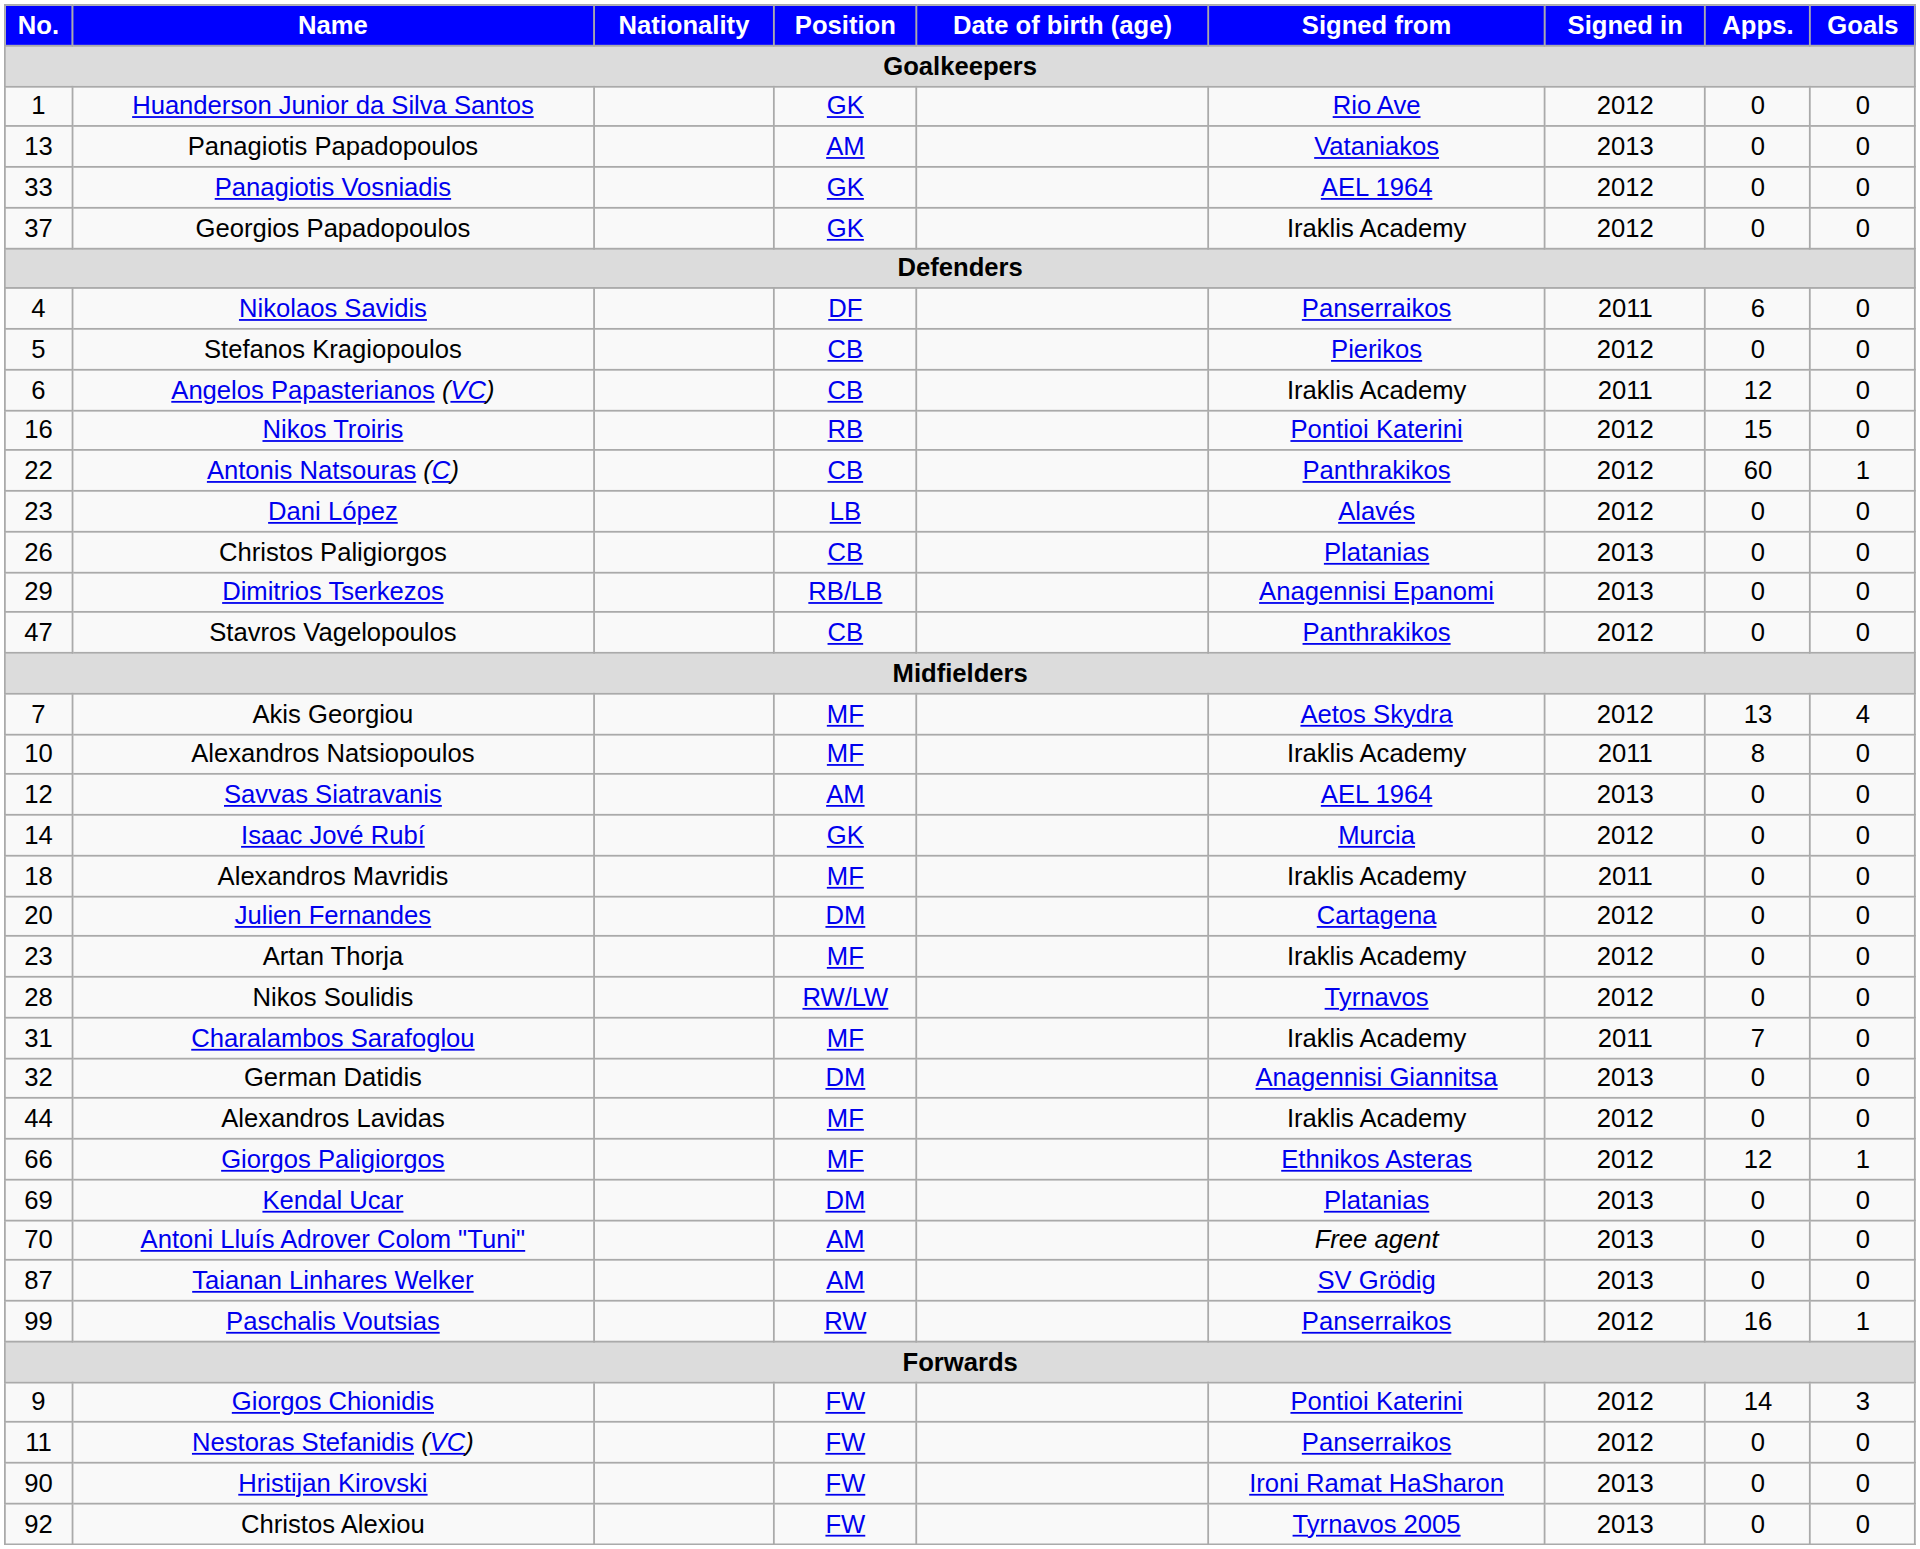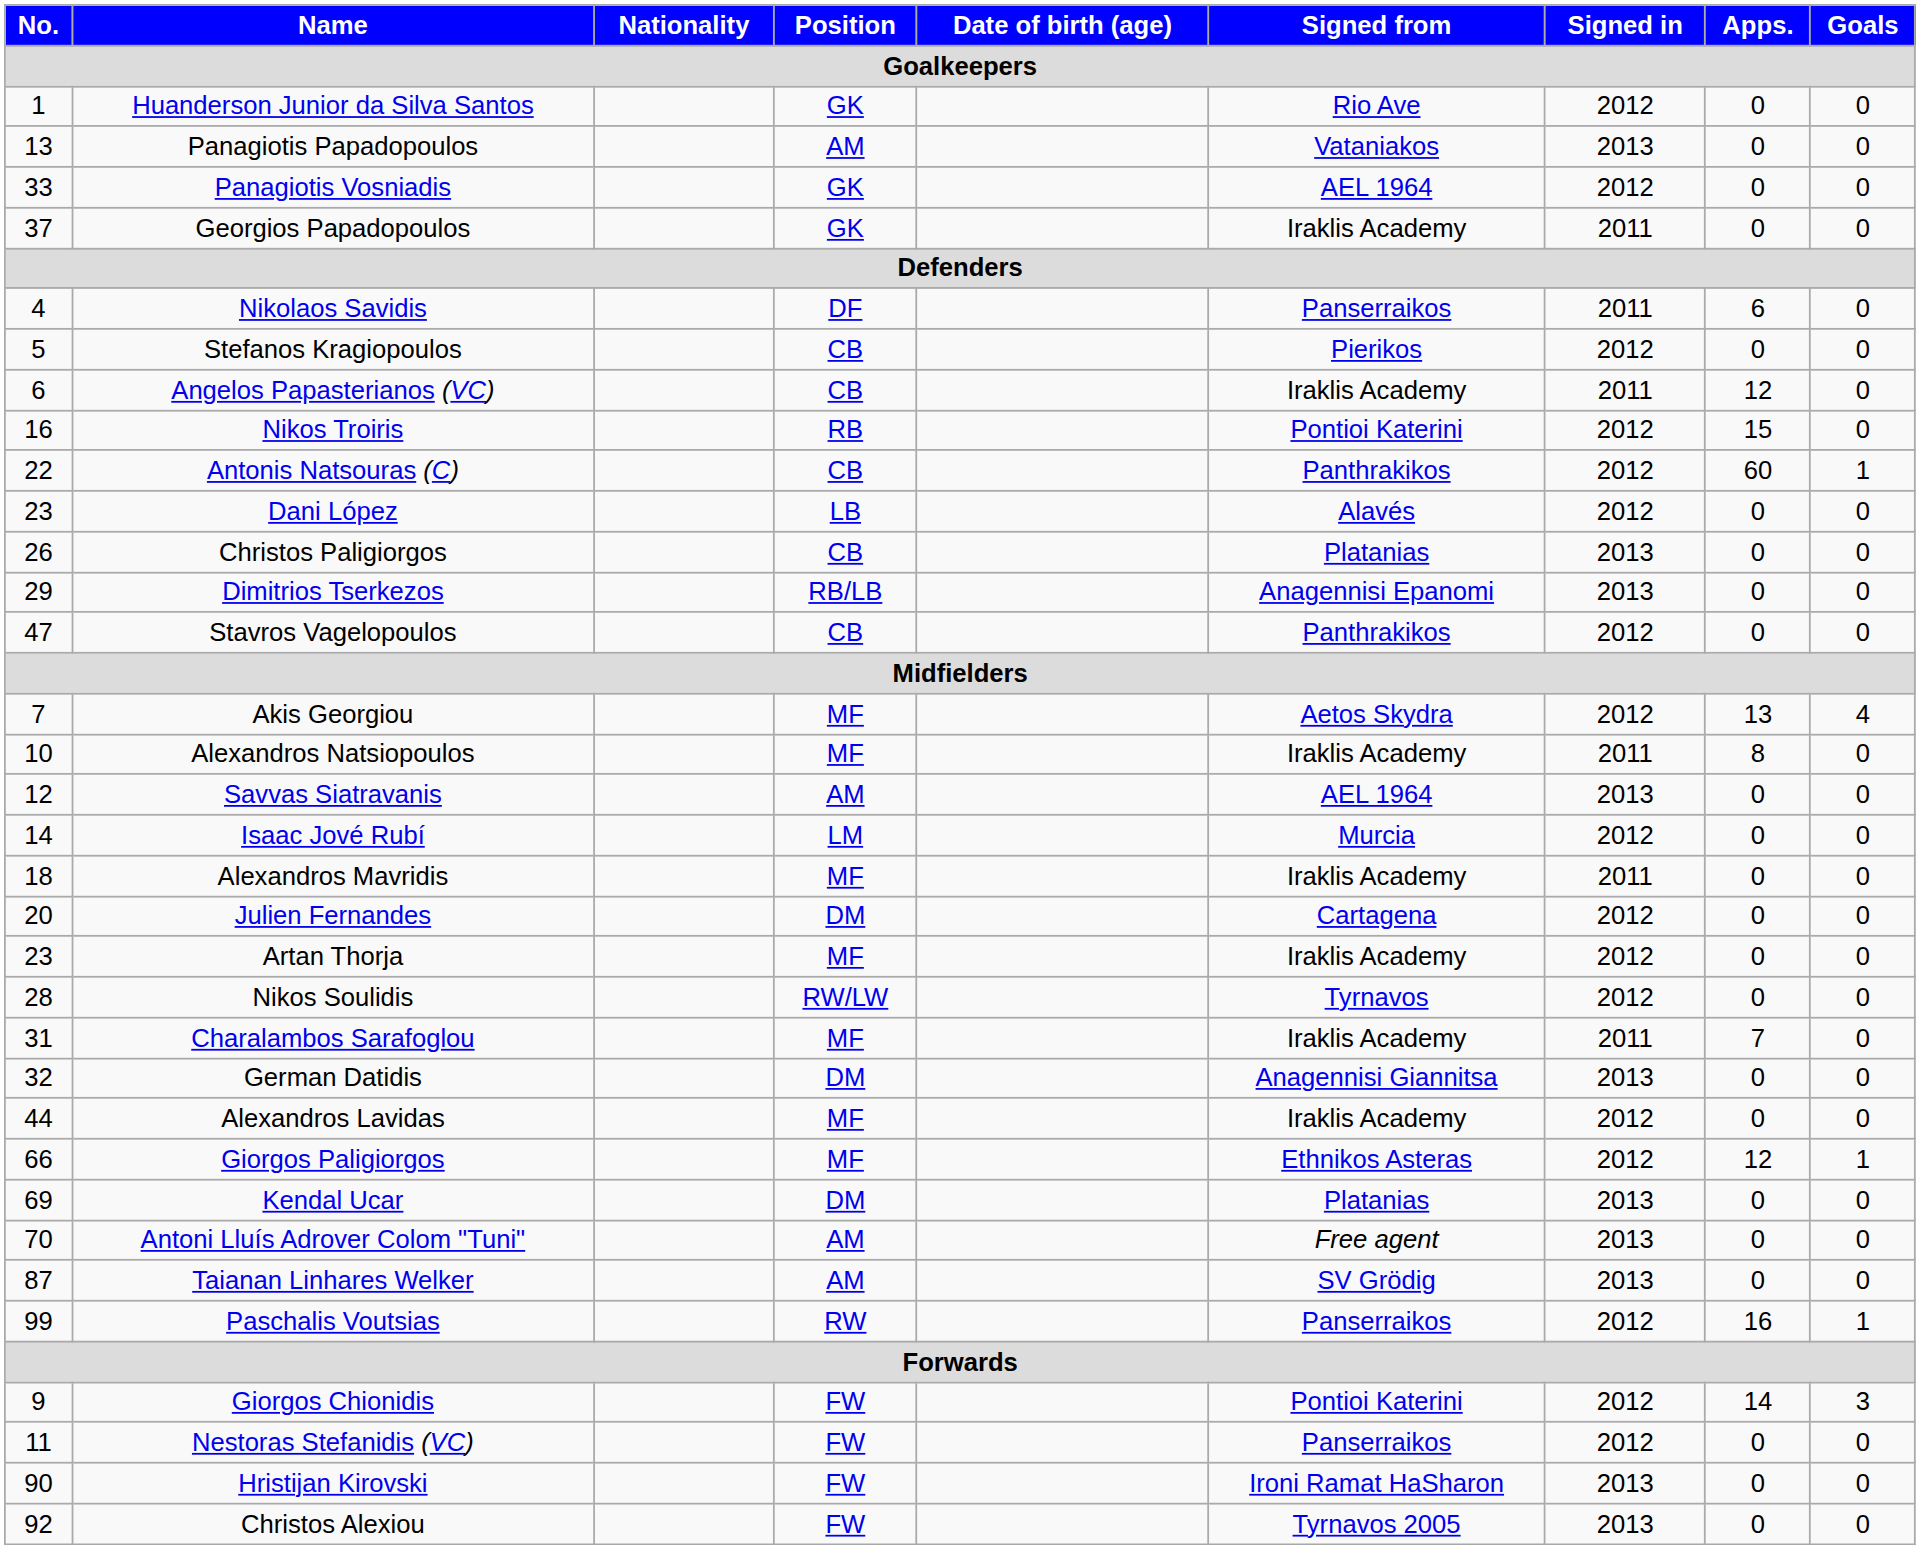 <table class="wikitable"  style="text-align:center; font-size:90%; width:85%;">
 <tr>
 <th style="background:#0000ff; color:white; text-align:center;">No.</th>
 <th style="background:#0000ff; color:white; text-align:center;">Name</th>
 <th style="background:#0000ff; color:white; text-align:center;">Nationality</th>
 <th style="background:#0000ff; color:white; text-align:center;">Position</th>
 <th style="background:#0000ff; color:white; text-align:center;">Date of birth (age)</th>
 <th style="background:#0000ff; color:white; text-align:center;">Signed from</th>
 <th style="background:#0000ff; color:white; text-align:center;">Signed in</th>
 <th style="background:#0000ff; color:white; text-align:center;">Apps.</th>
 <th style="background:#0000ff; color:white; text-align:center;">Goals</th>
 </tr>
 <tr>
 <th colspan="10"  style="background:#dcdcdc; text-align:center;">Goalkeepers</th>
 </tr>
 <tr>
 <td>1</td>
 <td><a href='#'>Huanderson Junior da Silva Santos</a></td>
 <td></td>
 <td><a href='#'>GK</a></td>
 <td></td>
 <td><a href='#'>Rio Ave</a></td>
 <td>2012</td>
 <td>0</td>
 <td>0</td>
 </tr>
 <tr>
 <td>13</td>
 <td>Panagiotis Papadopoulos</td>
 <td></td>
 <td><a href='#'>AM</a></td>
 <td></td>
 <td><a href='#'>Vataniakos</a></td>
 <td>2013</td>
 <td>0</td>
 <td>0</td>
 </tr>
 <tr>
 <td>33</td>
 <td><a href='#'>Panagiotis Vosniadis</a></td>
 <td></td>
 <td><a href='#'>GK</a></td>
 <td></td>
 <td><a href='#'>AEL 1964</a></td>
 <td>2012</td>
 <td>0</td>
 <td>0</td>
 </tr>
 <tr>
 <td>37</td>
 <td>Georgios Papadopoulos</td>
 <td></td>
 <td><a href='#'>GK</a></td>
 <td></td>
 <td>Iraklis Academy</td>
-<td>2012</td>
+<td>2011</td>
 <td>0</td>
 <td>0</td>
 </tr>
 <tr>
 <th colspan="10"  style="background:#dcdcdc; text-align:center;">Defenders</th>
 </tr>
 <tr>
 <td>4</td>
 <td><a href='#'>Nikolaos Savidis</a></td>
 <td></td>
 <td><a href='#'>DF</a></td>
 <td></td>
 <td><a href='#'>Panserraikos</a></td>
 <td>2011</td>
 <td>6</td>
 <td>0</td>
 </tr>
 <tr>
 <td>5</td>
 <td>Stefanos Kragiopoulos</td>
 <td></td>
 <td><a href='#'>CB</a></td>
 <td></td>
 <td><a href='#'>Pierikos</a></td>
 <td>2012</td>
 <td>0</td>
 <td>0</td>
 </tr>
 <tr>
 <td>6</td>
 <td><a href='#'>Angelos Papasterianos</a> <em>(<a href='#'>VC</a>)</em></td>
 <td></td>
 <td><a href='#'>CB</a></td>
 <td></td>
 <td>Iraklis Academy</td>
 <td>2011</td>
 <td>12</td>
 <td>0</td>
 </tr>
 <tr>
 <td>16</td>
 <td><a href='#'>Nikos Troiris</a></td>
 <td></td>
 <td><a href='#'>RB</a></td>
 <td></td>
 <td><a href='#'>Pontioi Katerini</a></td>
 <td>2012</td>
 <td>15</td>
 <td>0</td>
 </tr>
 <tr>
 <td>22</td>
 <td><a href='#'>Antonis Natsouras</a> <em>(<a href='#'>C</a>)</em></td>
 <td></td>
 <td><a href='#'>CB</a></td>
 <td></td>
 <td><a href='#'>Panthrakikos</a></td>
 <td>2012</td>
 <td>60</td>
 <td>1</td>
 </tr>
 <tr>
 <td>23</td>
 <td><a href='#'>Dani López</a></td>
 <td></td>
 <td><a href='#'>LB</a></td>
 <td></td>
 <td><a href='#'>Alavés</a></td>
 <td>2012</td>
 <td>0</td>
 <td>0</td>
 </tr>
 <tr>
 <td>26</td>
 <td>Christos Paligiorgos</td>
 <td></td>
 <td><a href='#'>CB</a></td>
 <td></td>
 <td><a href='#'>Platanias</a></td>
 <td>2013</td>
 <td>0</td>
 <td>0</td>
 </tr>
 <tr>
 <td>29</td>
 <td><a href='#'>Dimitrios Tserkezos</a></td>
 <td></td>
 <td><a href='#'>RB/LB</a></td>
 <td></td>
 <td><a href='#'>Anagennisi Epanomi</a></td>
 <td>2013</td>
 <td>0</td>
 <td>0</td>
 </tr>
 <tr>
 <td>47</td>
 <td>Stavros Vagelopoulos</td>
 <td></td>
 <td><a href='#'>CB</a></td>
 <td></td>
 <td><a href='#'>Panthrakikos</a></td>
 <td>2012</td>
 <td>0</td>
 <td>0</td>
 </tr>
 <tr>
 <th colspan="10"  style="background:#dcdcdc; text-align:center;">Midfielders</th>
 </tr>
 <tr>
 <td>7</td>
 <td>Akis Georgiou</td>
 <td></td>
 <td><a href='#'>MF</a></td>
 <td></td>
 <td><a href='#'>Aetos Skydra</a></td>
 <td>2012</td>
 <td>13</td>
 <td>4</td>
 </tr>
 <tr>
 <td>10</td>
 <td>Alexandros Natsiopoulos</td>
 <td></td>
 <td><a href='#'>MF</a></td>
 <td></td>
 <td>Iraklis Academy</td>
 <td>2011</td>
 <td>8</td>
 <td>0</td>
 </tr>
 <tr>
 <td>12</td>
 <td><a href='#'>Savvas Siatravanis</a></td>
 <td></td>
 <td><a href='#'>AM</a></td>
 <td></td>
 <td><a href='#'>AEL 1964</a></td>
 <td>2013</td>
 <td>0</td>
 <td>0</td>
 </tr>
 <tr>
 <td>14</td>
 <td><a href='#'>Isaac Jové Rubí</a></td>
 <td></td>
-<td><a href='#'>GK</a></td>
+<td><a href='#'>LM</a></td>
 <td></td>
 <td><a href='#'>Murcia</a></td>
 <td>2012</td>
 <td>0</td>
 <td>0</td>
 </tr>
 <tr>
 <td>18</td>
 <td>Alexandros Mavridis</td>
 <td></td>
 <td><a href='#'>MF</a></td>
 <td></td>
 <td>Iraklis Academy</td>
 <td>2011</td>
 <td>0</td>
 <td>0</td>
 </tr>
 <tr>
 <td>20</td>
 <td><a href='#'>Julien Fernandes</a></td>
 <td></td>
 <td><a href='#'>DM</a></td>
 <td></td>
 <td><a href='#'>Cartagena</a></td>
 <td>2012</td>
 <td>0</td>
 <td>0</td>
 </tr>
 <tr>
 <td>23</td>
 <td>Artan Thorja</td>
 <td></td>
 <td><a href='#'>MF</a></td>
 <td></td>
 <td>Iraklis Academy</td>
 <td>2012</td>
 <td>0</td>
 <td>0</td>
 </tr>
 <tr>
 <td>28</td>
 <td>Nikos Soulidis</td>
 <td></td>
 <td><a href='#'>RW/LW</a></td>
 <td></td>
 <td><a href='#'>Tyrnavos</a></td>
 <td>2012</td>
 <td>0</td>
 <td>0</td>
 </tr>
 <tr>
 <td>31</td>
 <td><a href='#'>Charalambos Sarafoglou</a></td>
 <td></td>
 <td><a href='#'>MF</a></td>
 <td></td>
 <td>Iraklis Academy</td>
 <td>2011</td>
 <td>7</td>
 <td>0</td>
 </tr>
 <tr>
 <td>32</td>
 <td>German Datidis</td>
 <td></td>
 <td><a href='#'>DM</a></td>
 <td></td>
 <td><a href='#'>Anagennisi Giannitsa</a></td>
 <td>2013</td>
 <td>0</td>
 <td>0</td>
 </tr>
 <tr>
 <td>44</td>
 <td>Alexandros Lavidas</td>
 <td></td>
 <td><a href='#'>MF</a></td>
 <td></td>
 <td>Iraklis Academy</td>
 <td>2012</td>
 <td>0</td>
 <td>0</td>
 </tr>
 <tr>
 <td>66</td>
 <td><a href='#'>Giorgos Paligiorgos</a></td>
 <td></td>
 <td><a href='#'>MF</a></td>
 <td></td>
 <td><a href='#'>Ethnikos Asteras</a></td>
 <td>2012</td>
 <td>12</td>
 <td>1</td>
 </tr>
 <tr>
 <td>69</td>
 <td><a href='#'>Kendal Ucar</a></td>
 <td></td>
 <td><a href='#'>DM</a></td>
 <td></td>
 <td><a href='#'>Platanias</a></td>
 <td>2013</td>
 <td>0</td>
 <td>0</td>
 </tr>
 <tr>
 <td>70</td>
 <td><a href='#'>Antoni Lluís Adrover Colom "Tuni"</a></td>
 <td></td>
 <td><a href='#'>AM</a></td>
 <td></td>
 <td><em>Free agent</em></td>
 <td>2013</td>
 <td>0</td>
 <td>0</td>
 </tr>
 <tr>
 <td>87</td>
 <td><a href='#'>Taianan Linhares Welker</a></td>
 <td></td>
 <td><a href='#'>AM</a></td>
 <td></td>
 <td><a href='#'>SV Grödig</a></td>
 <td>2013</td>
 <td>0</td>
 <td>0</td>
 </tr>
 <tr>
 <td>99</td>
 <td><a href='#'>Paschalis Voutsias</a></td>
 <td></td>
 <td><a href='#'>RW</a></td>
 <td></td>
 <td><a href='#'>Panserraikos</a></td>
 <td>2012</td>
 <td>16</td>
 <td>1</td>
 </tr>
 <tr>
 <th colspan="10"  style="background:#dcdcdc; text-align:center;">Forwards</th>
 </tr>
 <tr>
 <td>9</td>
 <td><a href='#'>Giorgos Chionidis</a></td>
 <td></td>
 <td><a href='#'>FW</a></td>
 <td></td>
 <td><a href='#'>Pontioi Katerini</a></td>
 <td>2012</td>
 <td>14</td>
 <td>3</td>
 </tr>
 <tr>
 <td>11</td>
 <td><a href='#'>Nestoras Stefanidis</a> <em>(<a href='#'>VC</a>)</em></td>
 <td></td>
 <td><a href='#'>FW</a></td>
 <td></td>
 <td><a href='#'>Panserraikos</a></td>
 <td>2012</td>
 <td>0</td>
 <td>0</td>
 </tr>
 <tr>
 <td>90</td>
 <td><a href='#'>Hristijan Kirovski</a></td>
 <td></td>
 <td><a href='#'>FW</a></td>
 <td></td>
 <td><a href='#'>Ironi Ramat HaSharon</a></td>
 <td>2013</td>
 <td>0</td>
 <td>0</td>
 </tr>
 <tr>
 <td>92</td>
 <td>Christos Alexiou</td>
 <td></td>
 <td><a href='#'>FW</a></td>
 <td></td>
 <td><a href='#'>Tyrnavos 2005</a></td>
 <td>2013</td>
 <td>0</td>
 <td>0</td>
 </tr>
 <tr>
 </tr>
 </table>
